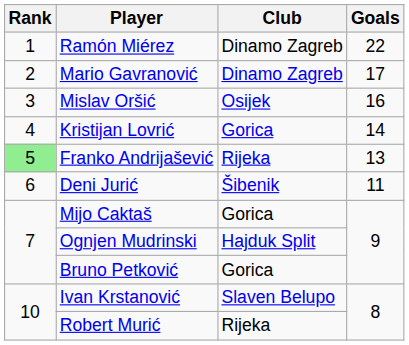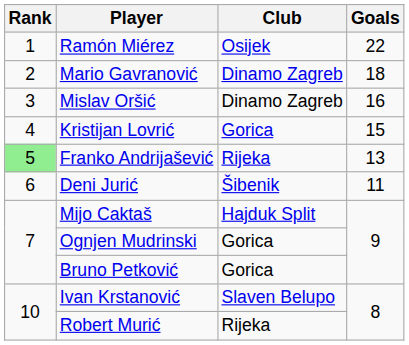 <table class="wikitable" style="text-align:center">
 <tr>
 <th>Rank</th>
 <th>Player</th>
 <th>Club</th>
 <th>Goals</th>
 </tr>
 <tr>
 <td>1</td>
 <td align="left"> <a href='#'>Ramón Miérez</a></td>
-<td align="left">Dinamo Zagreb</td>
+<td align="left"><a href='#'>Osijek</a></td>
 <td>22</td>
 </tr>
 <tr>
 <td>2</td>
 <td align="left"> <a href='#'>Mario Gavranović</a></td>
 <td align="left"><a href='#'>Dinamo Zagreb</a></td>
-<td>17</td>
+<td>18</td>
 </tr>
 <tr>
 <td>3</td>
 <td align="left"> <a href='#'>Mislav Oršić</a></td>
-<td align="left"><a href='#'>Osijek</a></td>
+<td align="left">Dinamo Zagreb</td>
 <td>16</td>
 </tr>
 <tr>
 <td>4</td>
 <td align="left"> <a href='#'>Kristijan Lovrić</a></td>
 <td align="left"><a href='#'>Gorica</a></td>
-<td>14</td>
+<td>15</td>
 </tr>
 <tr>
 <td style="background: lightgreen;">5</td>
 <td align="left"> <a href='#'>Franko Andrijašević</a></td>
 <td align="left"><a href='#'>Rijeka</a></td>
 <td>13</td>
 </tr>
 <tr>
 <td>6</td>
 <td align="left"> <a href='#'>Deni Jurić</a></td>
 <td align="left"><a href='#'>Šibenik</a></td>
 <td>11</td>
 </tr>
 <tr>
 <td rowspan="3">7</td>
 <td align="left"> <a href='#'>Mijo Caktaš</a></td>
-<td align="left">Gorica</td>
+<td align="left"><a href='#'>Hajduk Split</a></td>
 <td rowspan="3">9</td>
 </tr>
 <tr>
 <td align="left"> <a href='#'>Ognjen Mudrinski</a></td>
-<td align="left"><a href='#'>Hajduk Split</a></td>
+<td align="left">Gorica</td>
 </tr>
 <tr>
 <td align="left"> <a href='#'>Bruno Petković</a></td>
 <td align="left">Gorica</td>
 </tr>
 <tr>
 <td rowspan="2">10</td>
 <td align="left"> <a href='#'>Ivan Krstanović</a></td>
 <td align="left"><a href='#'>Slaven Belupo</a></td>
 <td rowspan="2">8</td>
 </tr>
 <tr>
 <td align="left"> <a href='#'>Robert Murić</a></td>
 <td align="left">Rijeka</td>
 </tr>
 </table>
